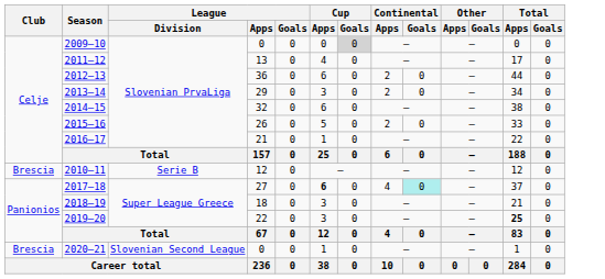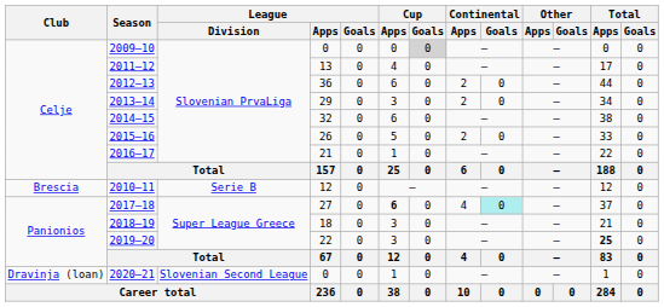 <table class="wikitable" style="text-align:center">
 <tr>
 <th rowspan=2>Club</th>
 <th rowspan=2>Season</th>
 <th colspan=3>League</th>
 <th colspan=2>Cup</th>
 <th colspan=2>Continental</th>
 <th colspan=2>Other</th>
 <th colspan=2>Total</th>
 </tr>
 <tr>
 <th>Division</th>
 <th>Apps</th>
 <th>Goals</th>
 <th>Apps</th>
 <th>Goals</th>
 <th>Apps</th>
 <th>Goals</th>
 <th>Apps</th>
 <th>Goals</th>
 <th>Apps</th>
 <th>Goals</th>
 </tr>
 <tr>
 <td rowspan="8"><a href='#'>Celje</a></td>
 <td><a href='#'>2009–10</a></td>
 <td rowspan="7"><a href='#'>Slovenian PrvaLiga</a></td>
 <td>0</td>
 <td>0</td>
 <td>0</td>
 <td style="background: lightgrey;">0</td>
 <td colspan="2">—</td>
 <td colspan="2">—</td>
 <td>0</td>
 <td>0</td>
 </tr>
 <tr>
 <td><a href='#'>2011–12</a></td>
 <td>13</td>
 <td>0</td>
 <td>4</td>
 <td>0</td>
 <td colspan="2">—</td>
 <td colspan="2">—</td>
 <td>17</td>
 <td>0</td>
 </tr>
 <tr>
 <td><a href='#'>2012–13</a></td>
 <td>36</td>
 <td>0</td>
 <td>6</td>
 <td>0</td>
 <td>2</td>
 <td>0</td>
 <td colspan="2">—</td>
 <td>44</td>
 <td>0</td>
 </tr>
 <tr>
 <td><a href='#'>2013–14</a></td>
 <td>29</td>
 <td>0</td>
 <td>3</td>
 <td>0</td>
 <td>2</td>
 <td>0</td>
 <td colspan="2">—</td>
 <td>34</td>
 <td>0</td>
 </tr>
 <tr>
 <td><a href='#'>2014–15</a></td>
 <td>32</td>
 <td>0</td>
 <td>6</td>
 <td>0</td>
 <td colspan="2">—</td>
 <td colspan="2">—</td>
 <td>38</td>
 <td>0</td>
 </tr>
 <tr>
 <td><a href='#'>2015–16</a></td>
 <td>26</td>
 <td>0</td>
 <td>5</td>
 <td>0</td>
 <td>2</td>
 <td>0</td>
 <td colspan="2">—</td>
 <td>33</td>
 <td>0</td>
 </tr>
 <tr>
 <td><a href='#'>2016–17</a></td>
 <td>21</td>
 <td>0</td>
 <td>1</td>
 <td>0</td>
 <td colspan="2">—</td>
 <td colspan="2">—</td>
 <td>22</td>
 <td>0</td>
 </tr>
 <tr>
 <th colspan="2">Total</th>
 <th>157</th>
 <th>0</th>
 <th>25</th>
 <th>0</th>
 <th>6</th>
 <th>0</th>
 <th colspan="2">—</th>
 <th>188</th>
 <th>0</th>
 </tr>
 <tr>
 <td><a href='#'>Brescia</a></td>
 <td><a href='#'>2010–11</a></td>
 <td><a href='#'>Serie B</a></td>
 <td>12</td>
 <td>0</td>
 <td colspan="2">—</td>
 <td colspan="2">—</td>
 <td colspan="2">—</td>
 <td>12</td>
 <td>0</td>
 </tr>
 <tr>
 <td rowspan="4"><a href='#'>Panionios</a></td>
 <td><a href='#'>2017–18</a></td>
 <td rowspan="3"><a href='#'>Super League Greece</a></td>
 <td>27</td>
 <td>0</td>
 <td><strong>6</strong></td>
 <td>0</td>
 <td>4</td>
 <td style="background: paleturquoise;">0</td>
 <td colspan="2">—</td>
 <td>37</td>
 <td>0</td>
 </tr>
 <tr>
 <td><a href='#'>2018–19</a></td>
 <td>18</td>
 <td>0</td>
 <td>3</td>
 <td>0</td>
 <td colspan="2">—</td>
 <td colspan="2">—</td>
 <td>21</td>
 <td>0</td>
 </tr>
 <tr>
 <td><a href='#'>2019–20</a></td>
 <td>22</td>
 <td>0</td>
 <td>3</td>
 <td>0</td>
 <td colspan="2">—</td>
 <td colspan="2">—</td>
 <td><strong>25</strong></td>
 <td>0</td>
 </tr>
 <tr>
 <th colspan="2">Total</th>
 <th>67</th>
 <th>0</th>
 <th>12</th>
 <th>0</th>
 <th>4</th>
 <th>0</th>
 <th colspan="2">—</th>
 <th>83</th>
 <th>0</th>
 </tr>
 <tr>
-<td><a href='#'>Brescia</a></td>
+<td><a href='#'>Dravinja</a> (loan)</td>
 <td><a href='#'>2020–21</a></td>
 <td><a href='#'>Slovenian Second League</a></td>
 <td>0</td>
 <td>0</td>
 <td>1</td>
 <td>0</td>
 <td colspan="2">—</td>
 <td colspan="2">—</td>
 <td>1</td>
 <td>0</td>
 </tr>
 <tr>
 <th colspan="3">Career total</th>
 <th>236</th>
 <th>0</th>
 <th>38</th>
 <th>0</th>
 <th>10</th>
 <th>0</th>
 <th>0</th>
 <th>0</th>
 <th>284</th>
 <th>0</th>
 </tr>
 </table>
